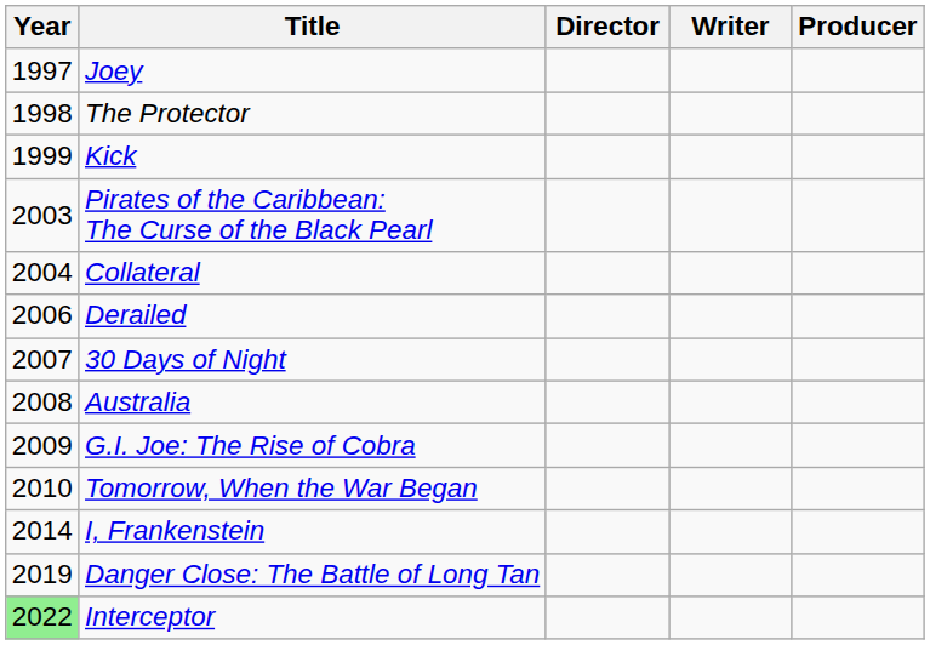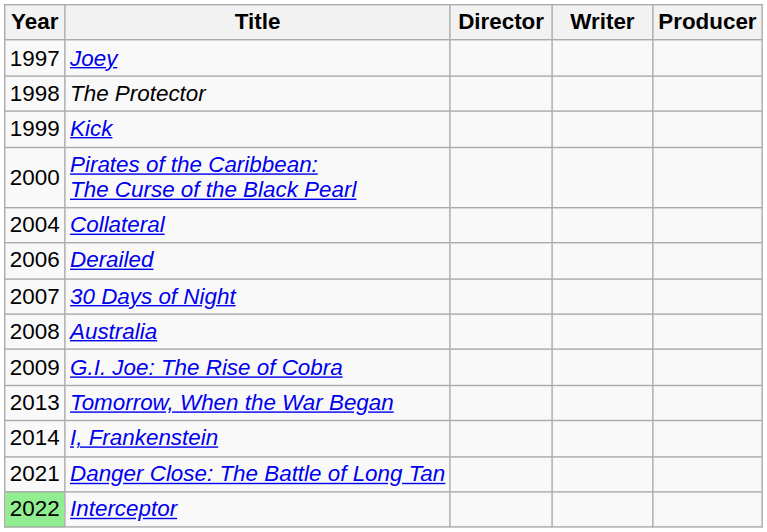 <table class="wikitable">
 <tr>
 <th>Year</th>
 <th>Title</th>
 <th width="65">Director</th>
 <th width="65">Writer</th>
 <th width="65">Producer</th>
 </tr>
 <tr>
 <td>1997</td>
 <td><em><a href='#'>Joey</a></em></td>
 <td></td>
 <td></td>
 <td></td>
 </tr>
 <tr>
 <td>1998</td>
 <td><em>The Protector</em></td>
 <td></td>
 <td></td>
 <td></td>
 </tr>
 <tr>
 <td>1999</td>
 <td><em><a href='#'>Kick</a></em></td>
 <td></td>
 <td></td>
 <td></td>
 </tr>
 <tr>
-<td>2003</td>
+<td>2000</td>
 <td><em><a href='#'>Pirates of the Caribbean:<br>The Curse of the Black Pearl</a></em></td>
 <td></td>
 <td></td>
 <td></td>
 </tr>
 <tr>
 <td>2004</td>
 <td><em><a href='#'>Collateral</a></em></td>
 <td></td>
 <td></td>
 <td></td>
 </tr>
 <tr>
 <td>2006</td>
 <td><em><a href='#'>Derailed</a></em></td>
 <td></td>
 <td></td>
 <td></td>
 </tr>
 <tr>
 <td>2007</td>
 <td><em><a href='#'>30 Days of Night</a></em></td>
 <td></td>
 <td></td>
 <td></td>
 </tr>
 <tr>
 <td>2008</td>
 <td><em><a href='#'>Australia</a></em></td>
 <td></td>
 <td></td>
 <td></td>
 </tr>
 <tr>
 <td>2009</td>
 <td><em><a href='#'>G.I. Joe: The Rise of Cobra</a></em></td>
 <td></td>
 <td></td>
 <td></td>
 </tr>
 <tr>
-<td>2010</td>
+<td>2013</td>
 <td><em><a href='#'>Tomorrow, When the War Began</a></em></td>
 <td></td>
 <td></td>
 <td></td>
 </tr>
 <tr>
 <td>2014</td>
 <td><em><a href='#'>I, Frankenstein</a></em></td>
 <td></td>
 <td></td>
 <td></td>
 </tr>
 <tr>
-<td>2019</td>
+<td>2021</td>
 <td><em><a href='#'>Danger Close: The Battle of Long Tan</a></em></td>
 <td></td>
 <td></td>
 <td></td>
 </tr>
 <tr>
 <td style="background: lightgreen;">2022</td>
 <td><em><a href='#'>Interceptor</a></em></td>
 <td></td>
 <td></td>
 <td></td>
 </tr>
 </table>
